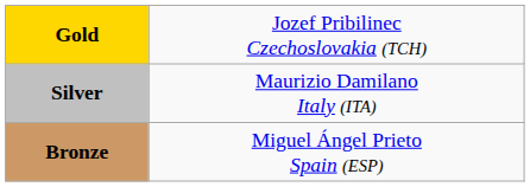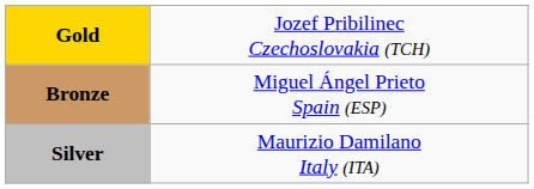 <table class="wikitable" style=" text-align:center; font-size:110%;" width="35%">
 <tr>
 <td bgcolor="gold"><strong>Gold</strong></td>
 <td> <a href='#'>Jozef Pribilinec</a><br><em><a href='#'>Czechoslovakia</a> <small>(TCH)</small></em></td>
 </tr>
 <tr>
+<td bgcolor="CC9966"><strong>Bronze</strong></td>
+<td> <a href='#'>Miguel Ángel Prieto</a><br><em><a href='#'>Spain</a> <small>(ESP)</small></em></td>
+</tr>
+<tr>
 <td bgcolor="silver"><strong>Silver</strong></td>
 <td> <a href='#'>Maurizio Damilano</a><br><em><a href='#'>Italy</a> <small>(ITA)</small></em></td>
 </tr>
-<tr>
-<td bgcolor="CC9966"><strong>Bronze</strong></td>
-<td> <a href='#'>Miguel Ángel Prieto</a><br><em><a href='#'>Spain</a> <small>(ESP)</small></em></td>
-</tr>
 </table>
